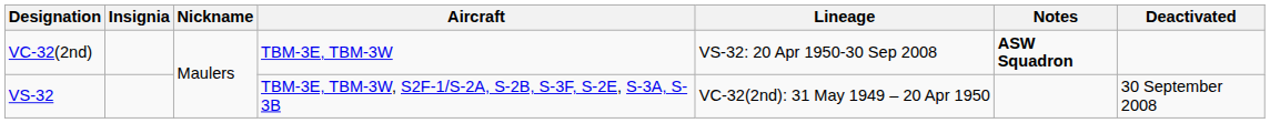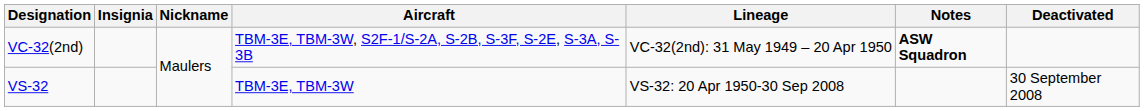 <table class="wikitable">
 <tr>
 <th>Designation</th>
 <th>Insignia</th>
 <th>Nickname</th>
 <th>Aircraft</th>
 <th>Lineage</th>
 <th>Notes</th>
 <th>Deactivated</th>
 </tr>
 <tr>
 <td><a href='#'>VC-32</a>(2nd)</td>
 <td></td>
 <td Rowspan="2">Maulers</td>
-<td><a href='#'>TBM-3E, TBM-3W</a></td>
-<td>VS-32: 20 Apr 1950-30 Sep 2008</td>
+<td><a href='#'>TBM-3E, TBM-3W</a>, <a href='#'>S2F-1/S-2A, S-2B, S-3F, S-2E</a>, <a href='#'>S-3A, S-3B</a></td>
+<td style="white-space: nowrap;">VC-32(2nd): 31 May 1949 – 20 Apr 1950</td>
 <td><strong>ASW Squadron</strong></td>
 </tr>
 <tr>
 <td><a href='#'>VS-32</a></td>
 <td></td>
-<td><a href='#'>TBM-3E, TBM-3W</a>, <a href='#'>S2F-1/S-2A, S-2B, S-3F, S-2E</a>, <a href='#'>S-3A, S-3B</a></td>
-<td style="white-space: nowrap;">VC-32(2nd): 31 May 1949 – 20 Apr 1950</td>
+<td><a href='#'>TBM-3E, TBM-3W</a></td>
+<td>VS-32: 20 Apr 1950-30 Sep 2008</td>
 <td></td>
 <td>30 September 2008</td>
 </tr>
 </table>
